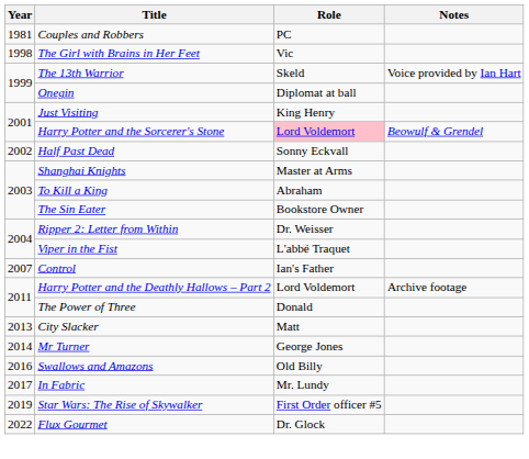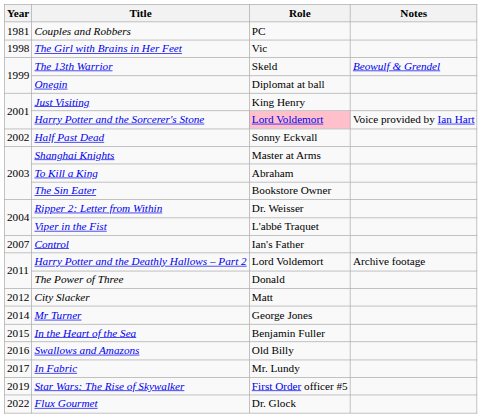 <table class="wikitable">
 <tr>
 <th>Year</th>
 <th>Title</th>
 <th>Role</th>
 <th>Notes</th>
 </tr>
 <tr>
 <td>1981</td>
 <td><em>Couples and Robbers</em></td>
 <td>PC</td>
 <td></td>
 </tr>
 <tr>
 <td>1998</td>
 <td><em><a href='#'>The Girl with Brains in Her Feet</a></em></td>
 <td>Vic</td>
 <td></td>
 </tr>
 <tr>
 <td rowspan="2">1999</td>
 <td><em><a href='#'>The 13th Warrior</a></em></td>
 <td>Skeld</td>
-<td>Voice provided by <a href='#'>Ian Hart</a></td>
+<td><em><a href='#'>Beowulf & Grendel</a></em></td>
 </tr>
 <tr>
 <td><em><a href='#'>Onegin</a></em></td>
 <td>Diplomat at ball</td>
 <td></td>
 </tr>
 <tr>
 <td rowspan="2">2001</td>
 <td><em><a href='#'>Just Visiting</a></em></td>
 <td>King Henry</td>
 <td></td>
 </tr>
 <tr>
 <td><em><a href='#'>Harry Potter and the Sorcerer's Stone</a></em></td>
 <td style="background: pink;"><a href='#'>Lord Voldemort</a></td>
-<td><em><a href='#'>Beowulf & Grendel</a></em></td>
+<td>Voice provided by <a href='#'>Ian Hart</a></td>
 </tr>
 <tr>
 <td>2002</td>
 <td><em><a href='#'>Half Past Dead</a></em></td>
 <td>Sonny Eckvall</td>
 <td></td>
 </tr>
 <tr>
 <td rowspan="3">2003</td>
 <td><em><a href='#'>Shanghai Knights</a></em></td>
 <td>Master at Arms</td>
 <td></td>
 </tr>
 <tr>
 <td><em><a href='#'>To Kill a King</a></em></td>
 <td>Abraham</td>
 <td></td>
 </tr>
 <tr>
 <td><em><a href='#'>The Sin Eater</a></em></td>
 <td>Bookstore Owner</td>
 <td></td>
 </tr>
 <tr>
 <td rowspan="2">2004</td>
 <td><em><a href='#'>Ripper 2: Letter from Within</a></em></td>
 <td>Dr. Weisser</td>
 <td></td>
 </tr>
 <tr>
 <td><em><a href='#'>Viper in the Fist</a></em></td>
 <td>L'abbé Traquet</td>
 <td></td>
 </tr>
 <tr>
 <td>2007</td>
 <td><em><a href='#'>Control</a></em></td>
 <td>Ian's Father</td>
 <td></td>
 </tr>
 <tr>
 <td rowspan="2">2011</td>
 <td><em><a href='#'>Harry Potter and the Deathly Hallows – Part 2</a></em></td>
 <td>Lord Voldemort</td>
 <td>Archive footage</td>
 </tr>
 <tr>
 <td><em>The Power of Three</em></td>
 <td>Donald</td>
 <td></td>
 </tr>
 <tr>
-<td>2013</td>
+<td>2012</td>
 <td><em>City Slacker</em></td>
 <td>Matt</td>
 <td></td>
 </tr>
 <tr>
 <td>2014</td>
 <td><em><a href='#'>Mr Turner</a></em></td>
 <td>George Jones</td>
+<td></td>
+</tr>
+<tr>
+<td>2015</td>
+<td><em><a href='#'>In the Heart of the Sea</a></em></td>
+<td>Benjamin Fuller</td>
 <td></td>
 </tr>
 <tr>
 <td>2016</td>
 <td><em><a href='#'>Swallows and Amazons</a></em></td>
 <td>Old Billy</td>
 <td></td>
 </tr>
 <tr>
 <td>2017</td>
 <td><em><a href='#'>In Fabric</a></em></td>
 <td>Mr. Lundy</td>
 <td></td>
 </tr>
 <tr>
 <td>2019</td>
 <td><em><a href='#'>Star Wars: The Rise of Skywalker</a></em></td>
 <td><a href='#'>First Order</a> officer #5</td>
 <td></td>
 </tr>
 <tr>
 <td>2022</td>
 <td><em><a href='#'>Flux Gourmet</a></em></td>
 <td>Dr. Glock</td>
 <td></td>
 </tr>
 </table>
